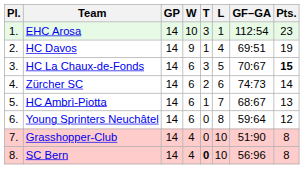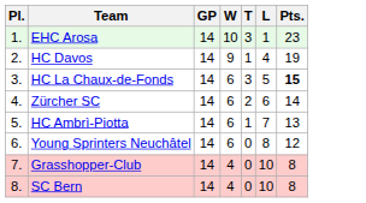 <table class="wikitable">
 <tr>
 <th>Pl.</th>
 <th>Team</th>
 <th>GP</th>
 <th>W</th>
 <th>T</th>
 <th>L</th>
-<th>GF–GA</th>
 <th>Pts.</th>
 </tr>
 <tr align="center " bgcolor="#e6fae6">
 <td>1.</td>
 <td align="left"><a href='#'>EHC Arosa</a></td>
 <td>14</td>
 <td>10</td>
 <td>3</td>
 <td>1</td>
-<td>112:54</td>
 <td>23</td>
 </tr>
 <tr align="center "  bgcolor="#FFFFFF">
 <td>2.</td>
 <td align="left"><a href='#'>HC Davos</a></td>
 <td>14</td>
 <td>9</td>
 <td>1</td>
 <td>4</td>
-<td>69:51</td>
 <td>19</td>
 </tr>
 <tr align="center "  bgcolor="#FFFFFF">
 <td>3.</td>
 <td align="left"><a href='#'>HC La Chaux-de-Fonds</a></td>
 <td>14</td>
 <td>6</td>
 <td>3</td>
 <td>5</td>
-<td>70:67</td>
 <td><strong>15</strong></td>
 </tr>
 <tr align="center "  bgcolor="#FFFFFF">
 <td>4.</td>
 <td align="left"><a href='#'>Zürcher SC</a></td>
 <td>14</td>
 <td>6</td>
 <td>2</td>
 <td>6</td>
-<td>74:73</td>
 <td>14</td>
 </tr>
 <tr align="center " bgcolor="#FFFFFF">
 <td>5.</td>
 <td align="left"><a href='#'>HC Ambrì-Piotta</a></td>
 <td>14</td>
 <td>6</td>
 <td>1</td>
 <td>7</td>
-<td>68:67</td>
 <td>13</td>
 </tr>
 <tr align="center "  bgcolor="#FFFFFF">
 <td>6.</td>
 <td align="left"><a href='#'>Young Sprinters Neuchâtel</a></td>
 <td>14</td>
 <td>6</td>
 <td>0</td>
 <td>8</td>
-<td>59:64</td>
 <td>12</td>
 </tr>
 <tr align="center "  bgcolor="#ffcccc">
 <td>7.</td>
 <td align="left"><a href='#'>Grasshopper-Club</a></td>
 <td>14</td>
 <td>4</td>
 <td>0</td>
 <td>10</td>
-<td>51:90</td>
 <td>8</td>
 </tr>
 <tr align="center "  bgcolor="#ffcccc">
 <td>8.</td>
 <td align="left"><a href='#'>SC Bern</a></td>
 <td>14</td>
 <td>4</td>
-<td><strong>0</strong></td>
+<td>0</td>
 <td>10</td>
-<td>56:96</td>
 <td>8</td>
 </tr>
 </table>
